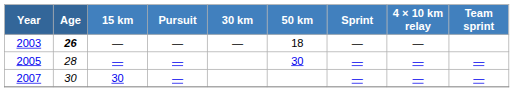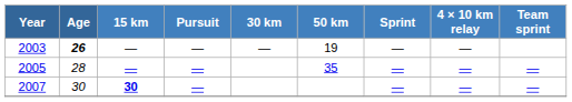 <table class="wikitable" style="font-size:95%; text-align:center; border:grey solid 1px; border-collapse:collapse; background:#ffffff;">
 <tr>
 <th style="background-color:#369; color:white; width:60px;"> Year </th>
 <th style="background-color:#369; color:white; width:40px;"> Age </th>
 <th style="background-color:#4180be; color:white; width:75px;"> 15 km </th>
 <th style="background-color:#4180be; color:white; width:75px;"> Pursuit </th>
 <th style="background-color:#4180be; color:white; width:75px;"> 30 km </th>
 <th style="background-color:#4180be; color:white; width:75px;"> 50 km </th>
 <th style="background-color:#4180be; color:white; width:75px;"> Sprint </th>
 <th style="background-color:#4180be; color:white; width:75px;"> 4 × 10 km <br> relay </th>
 <th style="background-color:#4180be; color:white; width:75px;"> Team <br> sprint </th>
 </tr>
 <tr>
 <td><a href='#'>2003</a></td>
 <td><strong><em>26</em></strong></td>
 <td>—</td>
 <td>—</td>
 <td>—</td>
-<td>18</td>
+<td>19</td>
 <td>—</td>
 <td>—</td>
 <td></td>
 </tr>
 <tr>
 <td><a href='#'>2005</a></td>
 <td><em>28</em></td>
 <td><a href='#'>—</a></td>
 <td><a href='#'>—</a></td>
 <td></td>
-<td><a href='#'>30</a></td>
+<td><a href='#'>35</a></td>
 <td><a href='#'>—</a></td>
 <td><a href='#'>—</a></td>
 <td><a href='#'>—</a></td>
 </tr>
 <tr>
 <td><a href='#'>2007</a></td>
 <td><em>30</em></td>
-<td><a href='#'>30</a></td>
+<td><strong><a href='#'>30</a></strong></td>
 <td><a href='#'>—</a></td>
 <td></td>
 <td><a href='#'></a></td>
 <td><a href='#'>—</a></td>
 <td><a href='#'>—</a></td>
 <td><a href='#'>—</a></td>
 </tr>
 <tr>
 </tr>
 </table>
